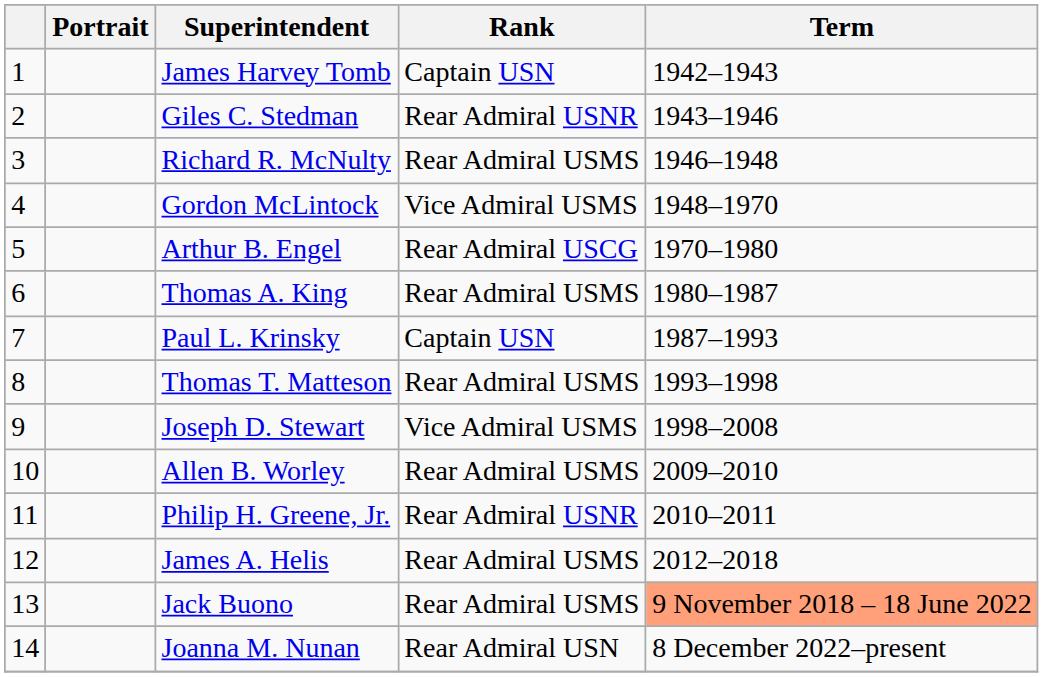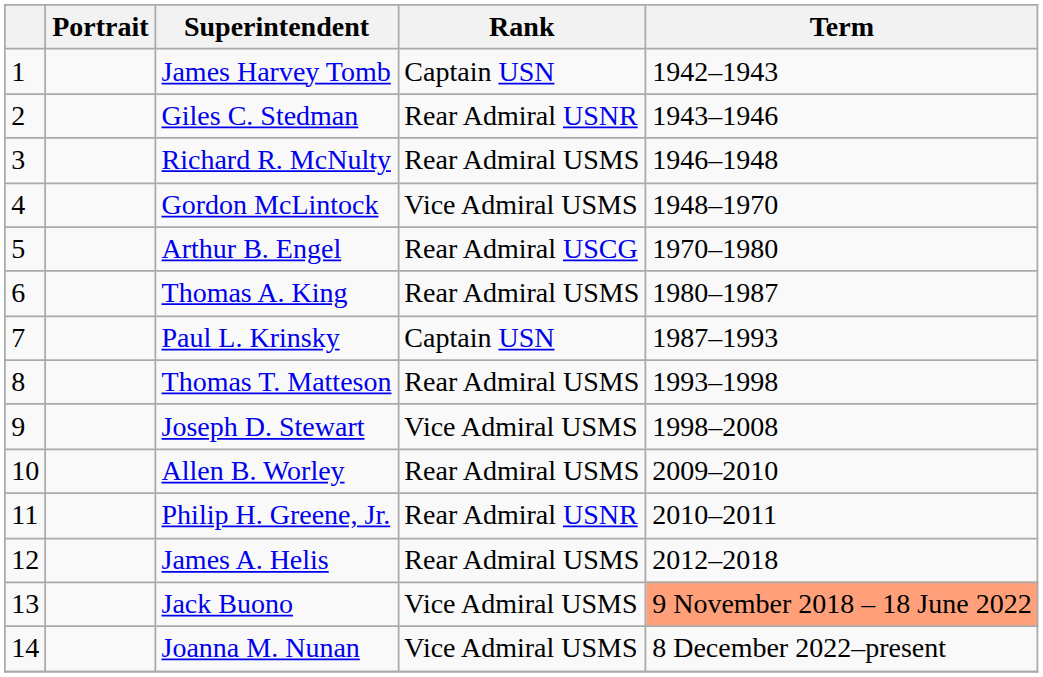 <table class="wikitable sortable">
 <tr>
 <th></th>
 <th>Portrait</th>
 <th>Superintendent</th>
 <th>Rank</th>
 <th>Term</th>
 </tr>
 <tr>
 <td>1</td>
 <td></td>
 <td><a href='#'>James Harvey Tomb</a></td>
 <td>Captain <a href='#'>USN</a></td>
 <td>1942–1943</td>
 </tr>
 <tr>
 <td>2</td>
 <td></td>
 <td><a href='#'>Giles C. Stedman</a></td>
 <td>Rear Admiral <a href='#'>USNR</a></td>
 <td>1943–1946</td>
 </tr>
 <tr>
 <td>3</td>
 <td></td>
 <td><a href='#'>Richard R. McNulty</a></td>
 <td>Rear Admiral USMS</td>
 <td>1946–1948</td>
 </tr>
 <tr>
 <td>4</td>
 <td></td>
 <td><a href='#'>Gordon McLintock</a></td>
 <td>Vice Admiral USMS</td>
 <td>1948–1970</td>
 </tr>
 <tr>
 <td>5</td>
 <td></td>
 <td><a href='#'>Arthur B. Engel</a></td>
 <td>Rear Admiral <a href='#'>USCG</a></td>
 <td>1970–1980</td>
 </tr>
 <tr>
 <td>6</td>
 <td></td>
 <td><a href='#'>Thomas A. King</a></td>
 <td>Rear Admiral USMS</td>
 <td>1980–1987</td>
 </tr>
 <tr>
 <td>7</td>
 <td></td>
 <td><a href='#'>Paul L. Krinsky</a></td>
 <td>Captain <a href='#'>USN</a></td>
 <td>1987–1993</td>
 </tr>
 <tr>
 <td>8</td>
 <td></td>
 <td><a href='#'>Thomas T. Matteson</a></td>
 <td>Rear Admiral USMS</td>
 <td>1993–1998</td>
 </tr>
 <tr>
 <td>9</td>
 <td></td>
 <td><a href='#'>Joseph D. Stewart</a></td>
 <td>Vice Admiral USMS</td>
 <td>1998–2008</td>
 </tr>
 <tr>
 <td>10</td>
 <td></td>
 <td><a href='#'>Allen B. Worley</a></td>
 <td>Rear Admiral USMS</td>
 <td>2009–2010</td>
 </tr>
 <tr>
 <td>11</td>
 <td></td>
 <td><a href='#'>Philip H. Greene, Jr.</a></td>
 <td>Rear Admiral <a href='#'>USNR</a></td>
 <td>2010–2011</td>
 </tr>
 <tr>
 <td>12</td>
 <td></td>
 <td><a href='#'>James A. Helis</a></td>
 <td>Rear Admiral USMS</td>
 <td>2012–2018</td>
 </tr>
 <tr>
 <td>13</td>
 <td></td>
 <td><a href='#'>Jack Buono</a></td>
-<td>Rear Admiral USMS</td>
+<td>Vice Admiral USMS</td>
 <td style="background: lightsalmon;">9 November 2018 – 18 June 2022</td>
 </tr>
 <tr>
 <td>14</td>
 <td></td>
 <td><a href='#'>Joanna M. Nunan</a></td>
-<td>Rear Admiral USN</td>
+<td>Vice Admiral USMS</td>
 <td>8 December 2022–present</td>
 </tr>
 <tr>
 </tr>
 </table>
